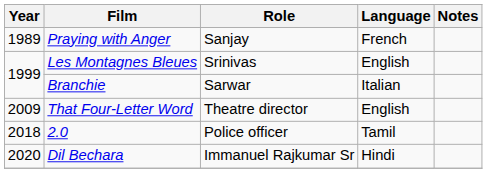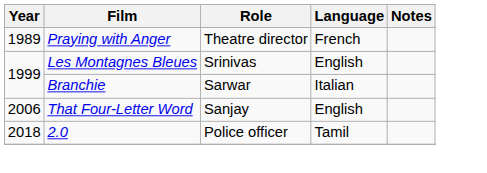 <table class="wikitable plainrowheaders sortable" style="margin-right: 0;">
 <tr>
 <th>Year</th>
 <th>Film</th>
 <th>Role</th>
 <th>Language</th>
 <th scope="col" class="unsortable">Notes</th>
 </tr>
 <tr>
 <td>1989</td>
 <td><em><a href='#'>Praying with Anger</a></em></td>
-<td>Sanjay</td>
+<td>Theatre director</td>
 <td>French</td>
 <td></td>
 </tr>
 <tr>
 <td rowspan="2">1999</td>
 <td><em><a href='#'>Les Montagnes Bleues</a></em></td>
 <td>Srinivas</td>
 <td>English</td>
 <td></td>
 </tr>
 <tr>
 <td><em><a href='#'>Branchie</a></em></td>
 <td>Sarwar</td>
 <td>Italian</td>
 <td></td>
 </tr>
 <tr>
-<td>2009</td>
+<td>2006</td>
 <td><em><a href='#'>That Four-Letter Word</a></em></td>
-<td>Theatre director</td>
+<td>Sanjay</td>
 <td>English</td>
 <td></td>
 </tr>
 <tr>
 <td>2018</td>
 <td><em><a href='#'>2.0</a></em></td>
 <td>Police officer</td>
 <td>Tamil</td>
 <td></td>
 </tr>
 <tr>
-<td>2020</td>
-<td><em><a href='#'>Dil Bechara</a></em></td>
-<td>Immanuel Rajkumar Sr</td>
-<td>Hindi</td>
-<td></td>
-</tr>
-<tr>
 </tr>
 </table>
